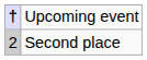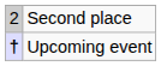 <table class="wikitable">
 <tr>
+</tr>
+<tr>
+<td style="text-align:center; background-color:#CCC;">2</td>
+<td>Second place</td>
 </tr>
 <tr>
 <td style="text-align:center; background-color:#DDF;"><strong>†</strong></td>
 <td>Upcoming event</td>
 </tr>
-<tr>
-<td style="text-align:center; background-color:#CCC;">2</td>
-<td>Second place</td>
-</tr>
 </table>
